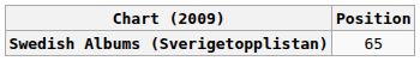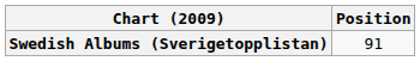 <table class="wikitable plainrowheaders" style="text-align:center">
 <tr>
 <th scope="col">Chart (2009)</th>
 <th scope="col">Position</th>
 </tr>
 <tr>
 <th scope="row">Swedish Albums (Sverigetopplistan)</th>
-<td>65</td>
+<td>91</td>
 </tr>
 </table>
